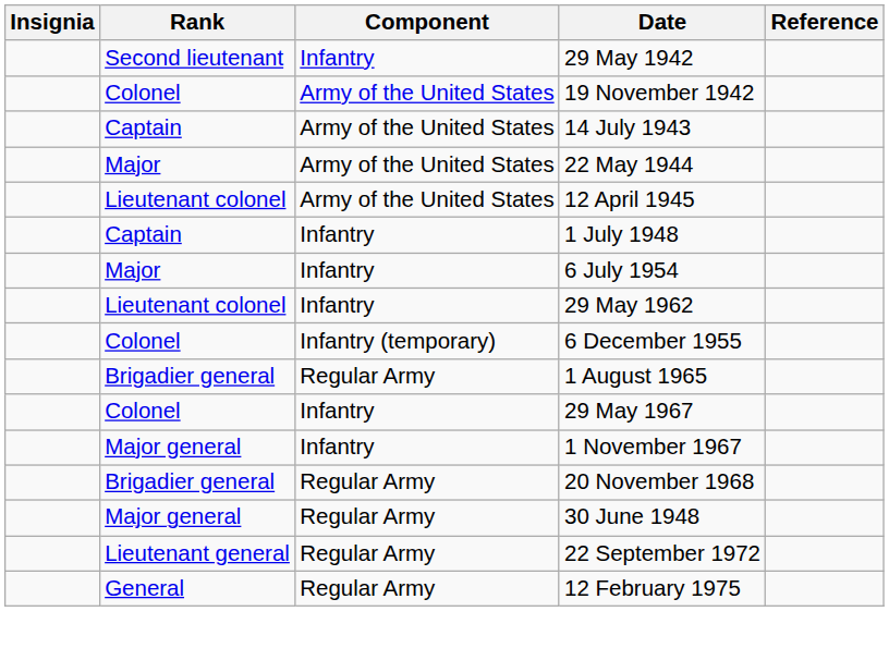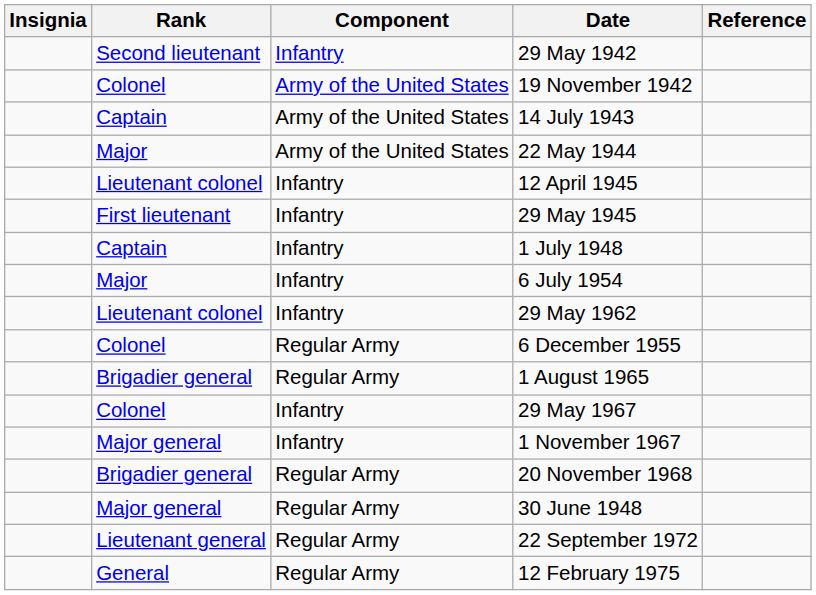 <table class="wikitable">
 <tr>
 <th>Insignia</th>
 <th>Rank</th>
 <th>Component</th>
 <th>Date</th>
 <th>Reference</th>
 </tr>
 <tr>
 <td></td>
 <td><a href='#'>Second lieutenant</a></td>
 <td><a href='#'>Infantry</a></td>
 <td>29 May 1942</td>
 <td></td>
 </tr>
 <tr>
 <td></td>
 <td><a href='#'>Colonel</a></td>
 <td><a href='#'>Army of the United States</a></td>
 <td>19 November 1942</td>
 <td></td>
 </tr>
 <tr>
 <td></td>
 <td><a href='#'>Captain</a></td>
 <td>Army of the United States</td>
 <td>14 July 1943</td>
 <td></td>
 </tr>
 <tr>
 <td></td>
 <td><a href='#'>Major</a></td>
 <td>Army of the United States</td>
 <td>22 May 1944</td>
 <td></td>
 </tr>
 <tr>
 <td></td>
 <td><a href='#'>Lieutenant colonel</a></td>
-<td>Army of the United States</td>
+<td>Infantry</td>
 <td>12 April 1945</td>
+<td></td>
+</tr>
+<tr>
+<td></td>
+<td><a href='#'>First lieutenant</a></td>
+<td>Infantry</td>
+<td>29 May 1945</td>
 <td></td>
 </tr>
 <tr>
 <td></td>
 <td><a href='#'>Captain</a></td>
 <td>Infantry</td>
 <td>1 July 1948</td>
 <td></td>
 </tr>
 <tr>
 <td></td>
 <td><a href='#'>Major</a></td>
 <td>Infantry</td>
 <td>6 July 1954</td>
 <td></td>
 </tr>
 <tr>
 <td></td>
 <td><a href='#'>Lieutenant colonel</a></td>
 <td>Infantry</td>
 <td>29 May 1962</td>
 <td></td>
 </tr>
 <tr>
 <td></td>
 <td><a href='#'>Colonel</a></td>
-<td>Infantry (temporary)</td>
+<td>Regular Army</td>
 <td>6 December 1955</td>
 <td></td>
 </tr>
 <tr>
 <td></td>
 <td><a href='#'>Brigadier general</a></td>
 <td>Regular Army</td>
 <td>1 August 1965</td>
 <td></td>
 </tr>
 <tr>
 <td></td>
 <td><a href='#'>Colonel</a></td>
 <td>Infantry</td>
 <td>29 May 1967</td>
 <td></td>
 </tr>
 <tr>
 <td></td>
 <td><a href='#'>Major general</a></td>
 <td>Infantry</td>
 <td>1 November 1967</td>
 <td></td>
 </tr>
 <tr>
 <td></td>
 <td><a href='#'>Brigadier general</a></td>
 <td>Regular Army</td>
 <td>20 November 1968</td>
 <td></td>
 </tr>
 <tr>
 <td></td>
 <td><a href='#'>Major general</a></td>
 <td>Regular Army</td>
 <td>30 June 1948</td>
 <td></td>
 </tr>
 <tr>
 <td></td>
 <td><a href='#'>Lieutenant general</a></td>
 <td>Regular Army</td>
 <td>22 September 1972</td>
 <td></td>
 </tr>
 <tr>
 <td></td>
 <td><a href='#'>General</a></td>
 <td>Regular Army</td>
 <td>12 February 1975</td>
 <td></td>
 </tr>
 </table>
